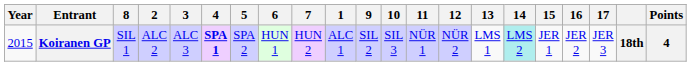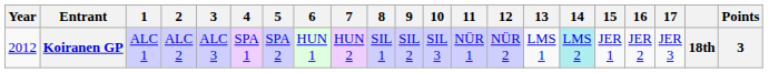 <table class="wikitable" style="text-align:center; font-size:85%">
 <tr>
 <th>Year</th>
 <th>Entrant</th>
-<th>8</th>
+<th>1</th>
 <th>2</th>
 <th>3</th>
 <th>4</th>
 <th>5</th>
 <th>6</th>
 <th>7</th>
-<th>1</th>
+<th>8</th>
 <th>9</th>
 <th>10</th>
 <th>11</th>
 <th>12</th>
 <th>13</th>
 <th>14</th>
 <th>15</th>
 <th>16</th>
 <th>17</th>
 <th></th>
 <th>Points</th>
 </tr>
 <tr>
-<td><a href='#'>2015</a></td>
+<td><a href='#'>2012</a></td>
 <th><a href='#'>Koiranen GP</a></th>
-<td style=background:#CFCFFF><a href='#'>SIL<br>1</a><br></td>
+<td style=background:#CFCFFF><a href='#'>ALC<br>1</a><br></td>
 <td style=background:#CFCFFF><a href='#'>ALC<br>2</a><br></td>
 <td style=background:#CFCFFF><a href='#'>ALC<br>3</a><br></td>
-<td style=background:#EFCFFF><strong><a href='#'>SPA<br>1</a><br></strong></td>
+<td style=background:#EFCFFF><a href='#'>SPA<br>1</a><br></td>
 <td style=background:#CFCFFF><a href='#'>SPA<br>2</a><br></td>
 <td style=background:#DFFFDF><a href='#'>HUN<br>1</a><br></td>
 <td style=background:#EFCFFF><a href='#'>HUN<br>2</a><br></td>
-<td style=background:#CFCFFF><a href='#'>ALC<br>1</a><br></td>
+<td style=background:#CFCFFF><a href='#'>SIL<br>1</a><br></td>
 <td style=background:#CFCFFF><a href='#'>SIL<br>2</a><br></td>
 <td style=background:#CFCFFF><a href='#'>SIL<br>3</a><br></td>
 <td style=background:#CFCFFF><a href='#'>NÜR<br>1</a><br></td>
 <td style=background:#CFCFFF><a href='#'>NÜR<br>2</a><br></td>
 <td><a href='#'>LMS<br>1</a></td>
 <td style="background: paleturquoise;"><a href='#'>LMS<br>2</a></td>
 <td><a href='#'>JER<br>1</a></td>
 <td><a href='#'>JER<br>2</a></td>
 <td><a href='#'>JER<br>3</a></td>
 <th>18th</th>
-<th>4</th>
+<th>3</th>
 </tr>
 </table>
